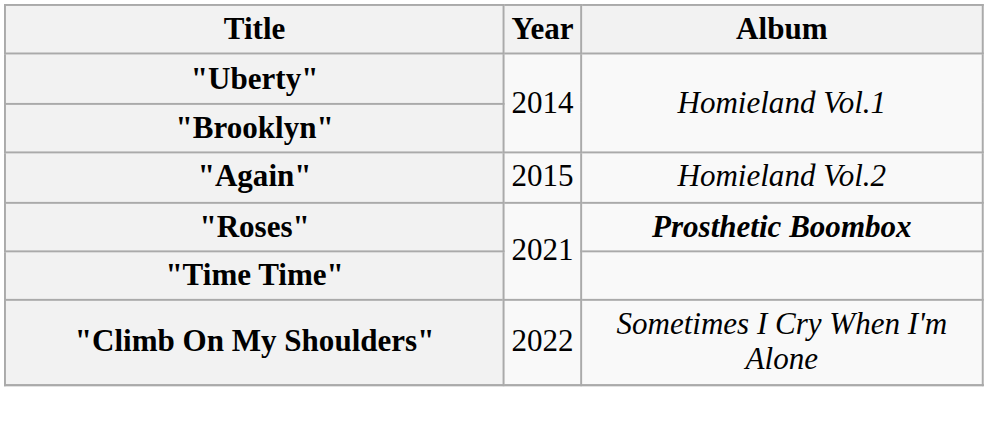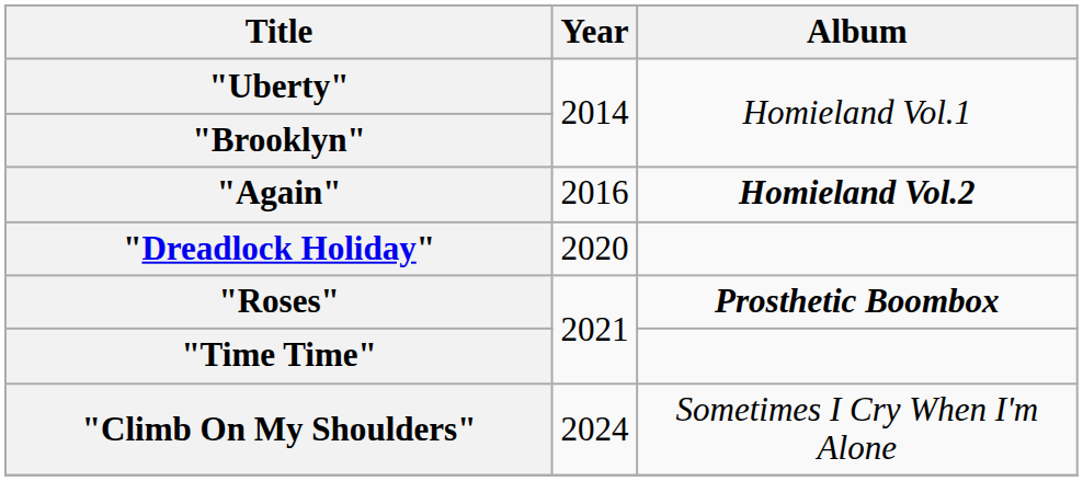 <table class="wikitable plainrowheaders" style="text-align:center;">
 <tr>
 <th scope="col" style="width:250px;">Title</th>
 <th scope="col">Year</th>
 <th scope="col" style="width:200px;">Album</th>
 </tr>
 <tr>
 <th scope="row">"Uberty"</th>
 <td rowspan="2">2014</td>
 <td rowspan="2"><em>Homieland Vol.1</em></td>
 </tr>
 <tr>
 <th scope="row">"Brooklyn"<br></th>
 </tr>
 <tr>
 <th scope="row">"Again"</th>
-<td>2015</td>
-<td><em>Homieland Vol.2</em></td>
+<td>2016</td>
+<td><strong><em>Homieland Vol.2</em></strong></td>
+</tr>
+<tr>
+<th scope="row">"<a href='#'>Dreadlock Holiday</a>"<br></th>
+<td>2020</td>
+<td></td>
 </tr>
 <tr>
 <th scope="row">"Roses"<br></th>
 <td rowspan="2">2021</td>
 <td><strong><em>Prosthetic Boombox</em></strong></td>
 </tr>
 <tr>
 <th scope="row">"Time Time"<br></th>
 <td></td>
 </tr>
 <tr>
 <th scope="row">"Climb On My Shoulders"<br></th>
-<td>2022</td>
+<td>2024</td>
 <td><em>Sometimes I Cry When I'm Alone</em></td>
 </tr>
 <tr>
 </tr>
 </table>
